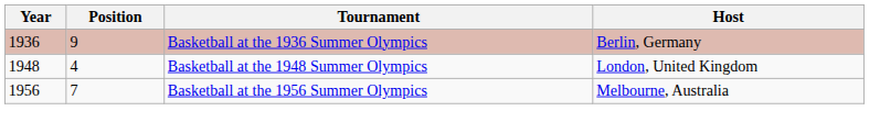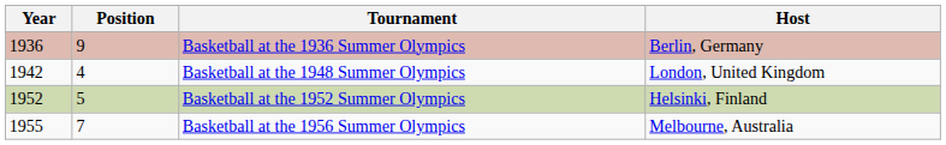 <table class="wikitable" width=70%>
 <tr>
 <th>Year</th>
 <th>Position</th>
 <th>Tournament</th>
 <th>Host</th>
 </tr>
 <tr valign="top" bgcolor="#debab0">
 <td>1936</td>
 <td>9</td>
 <td><a href='#'>Basketball at the 1936 Summer Olympics</a></td>
 <td> <a href='#'>Berlin</a>, Germany</td>
 </tr>
 <tr valign="top" bgcolor=>
-<td>1948</td>
+<td>1942</td>
 <td>4</td>
 <td><a href='#'>Basketball at the 1948 Summer Olympics</a></td>
 <td> <a href='#'>London</a>, United Kingdom</td>
 </tr>
+<tr valign="top" bgcolor="#CEDAB0">
+<td>1952</td>
+<td>5</td>
+<td><a href='#'>Basketball at the 1952 Summer Olympics</a></td>
+<td> <a href='#'>Helsinki</a>, Finland</td>
+</tr>
 <tr valign="top" bgcolor=>
-<td>1956</td>
+<td>1955</td>
 <td>7</td>
 <td><a href='#'>Basketball at the 1956 Summer Olympics</a></td>
 <td> <a href='#'>Melbourne</a>, Australia</td>
 </tr>
 </table>
